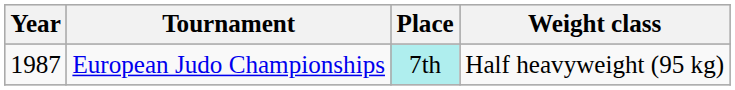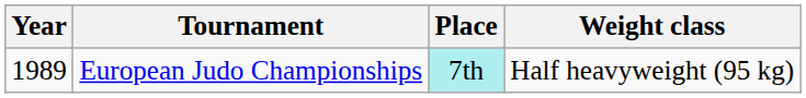 <table class=wikitable>
 <tr>
 <th>Year</th>
 <th>Tournament</th>
 <th>Place</th>
 <th>Weight class</th>
 </tr>
 <tr>
-<td>1987</td>
+<td>1989</td>
 <td><a href='#'>European Judo Championships</a></td>
 <td align="center" style="background: paleturquoise;">7th</td>
 <td>Half heavyweight (95 kg)</td>
 </tr>
 </table>
